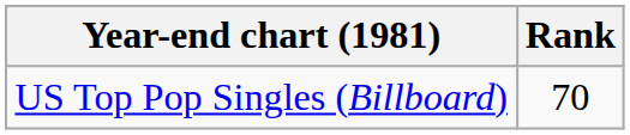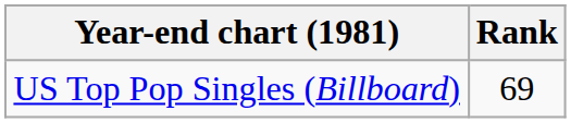 <table class="wikitable sortable">
 <tr>
 <th>Year-end chart (1981)</th>
 <th>Rank</th>
 </tr>
 <tr>
 <td><a href='#'>US Top Pop Singles (<em>Billboard</em>)</a></td>
-<td align="center">70</td>
+<td align="center">69</td>
 </tr>
 </table>
